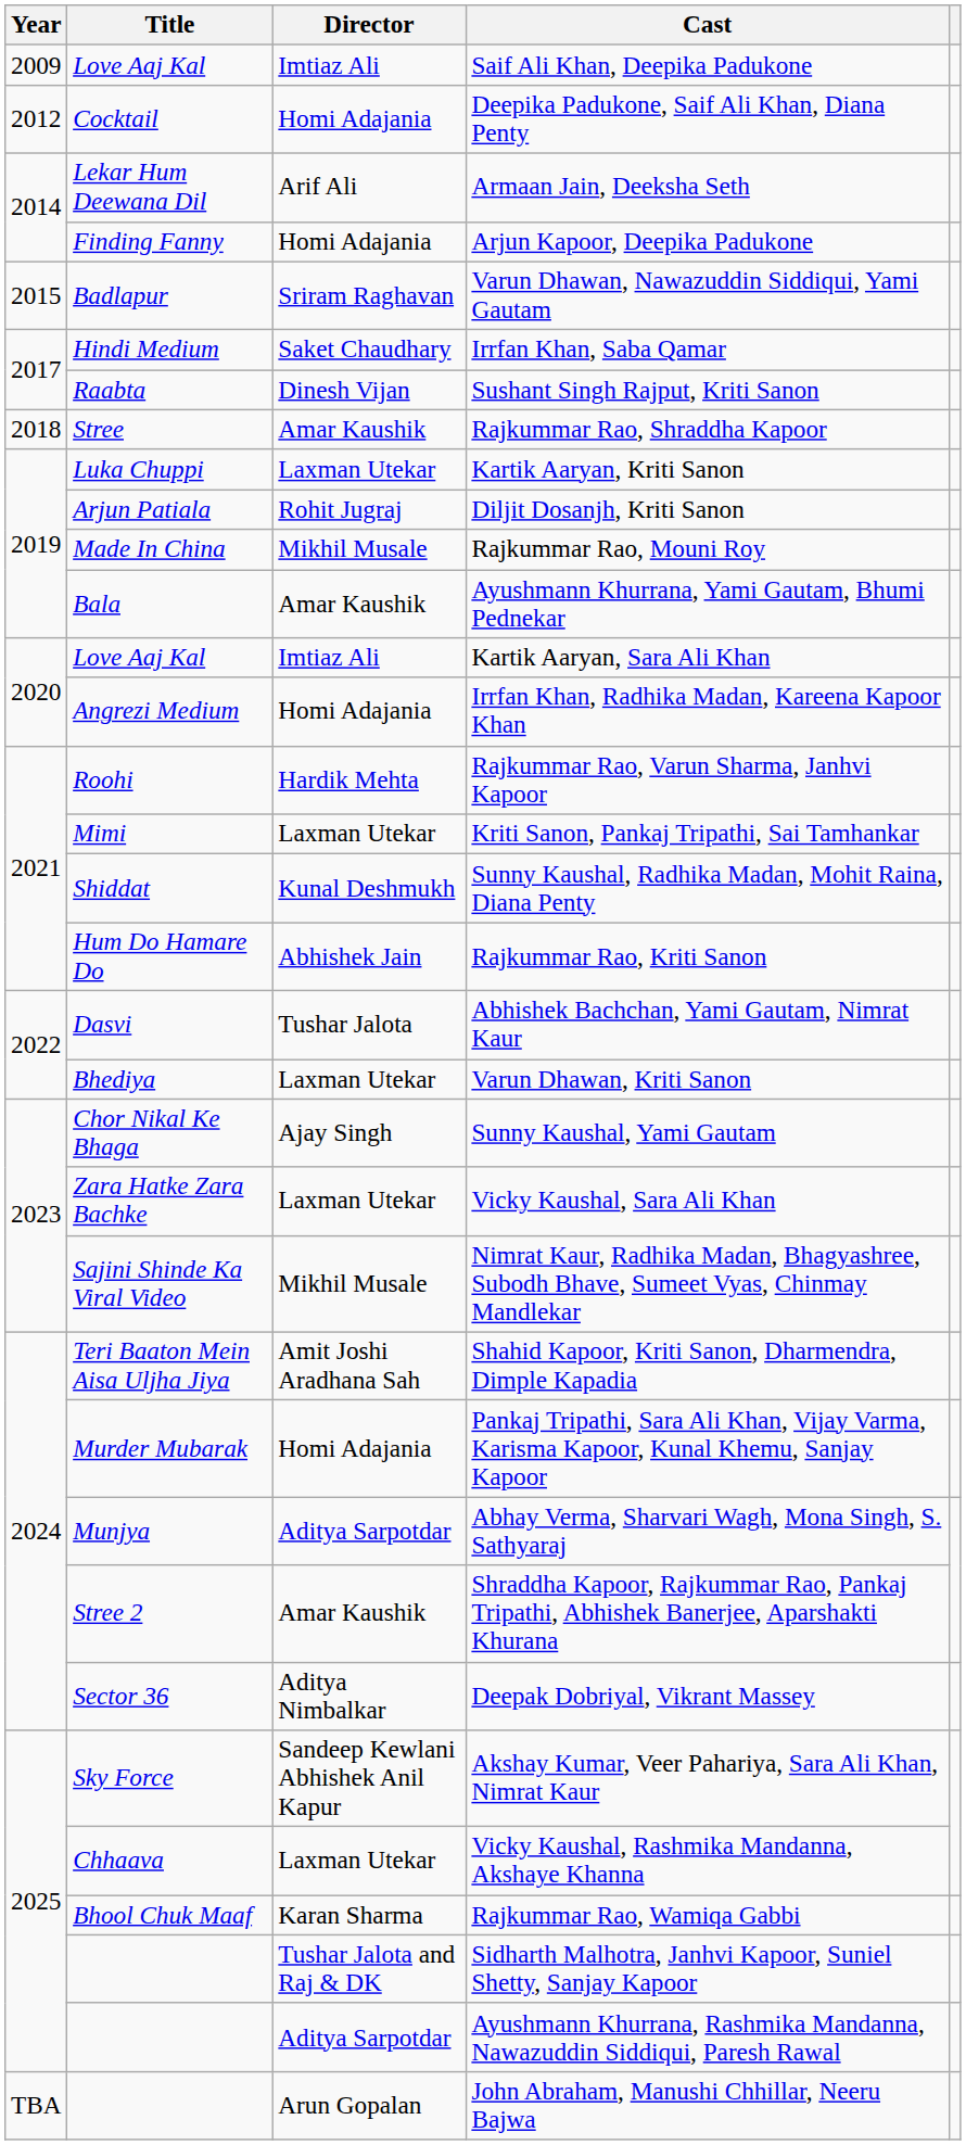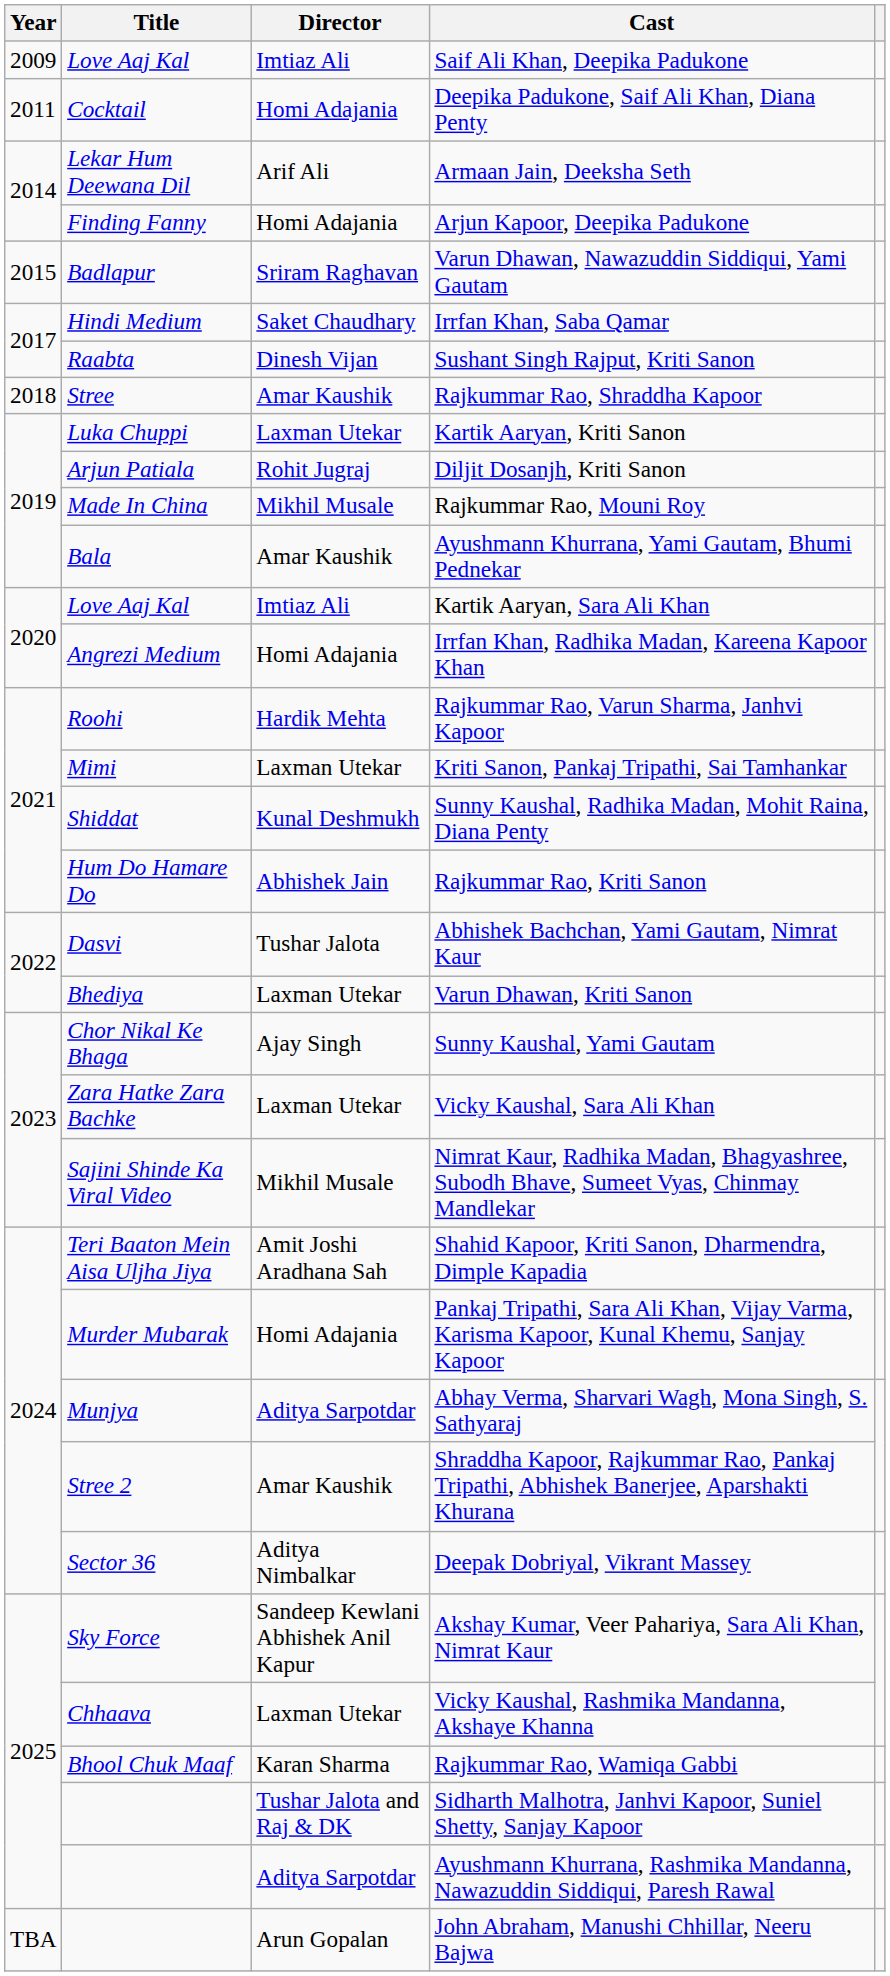 <table class="wikitable sortable plainrowheaders">
 <tr>
 <th scope="col">Year</th>
 <th scope="col">Title</th>
 <th scope="col">Director</th>
 <th scope="col">Cast</th>
 <th scope="col" class="unsortable"></th>
 </tr>
 <tr>
 <td>2009</td>
 <td><em><a href='#'>Love Aaj Kal</a></em></td>
 <td><a href='#'>Imtiaz Ali</a></td>
 <td><a href='#'>Saif Ali Khan</a>, <a href='#'>Deepika Padukone</a></td>
 <td></td>
 </tr>
 <tr>
-<td>2012</td>
+<td>2011</td>
 <td><em><a href='#'>Cocktail</a></em></td>
 <td><a href='#'>Homi Adajania</a></td>
 <td><a href='#'>Deepika Padukone</a>, <a href='#'>Saif Ali Khan</a>, <a href='#'>Diana Penty</a></td>
 <td></td>
 </tr>
 <tr>
 <td rowspan="2">2014</td>
 <td><em><a href='#'>Lekar Hum Deewana Dil</a></em></td>
 <td>Arif Ali</td>
 <td><a href='#'>Armaan Jain</a>, <a href='#'>Deeksha Seth</a></td>
 <td></td>
 </tr>
 <tr>
 <td><em><a href='#'>Finding Fanny</a></em></td>
 <td>Homi Adajania</td>
 <td><a href='#'>Arjun Kapoor</a>, <a href='#'>Deepika Padukone</a></td>
 <td></td>
 </tr>
 <tr>
 <td>2015</td>
 <td><em><a href='#'>Badlapur</a></em></td>
 <td><a href='#'>Sriram Raghavan</a></td>
 <td><a href='#'>Varun Dhawan</a>, <a href='#'>Nawazuddin Siddiqui</a>, <a href='#'>Yami Gautam</a></td>
 <td></td>
 </tr>
 <tr>
 <td rowspan="2">2017</td>
 <td><em><a href='#'>Hindi Medium</a></em></td>
 <td><a href='#'>Saket Chaudhary</a></td>
 <td><a href='#'>Irrfan Khan</a>, <a href='#'>Saba Qamar</a></td>
 <td></td>
 </tr>
 <tr>
 <td><em><a href='#'>Raabta</a></em></td>
 <td><a href='#'>Dinesh Vijan</a></td>
 <td><a href='#'>Sushant Singh Rajput</a>, <a href='#'>Kriti Sanon</a></td>
 <td></td>
 </tr>
 <tr>
 <td>2018</td>
 <td><em><a href='#'>Stree</a></em></td>
 <td><a href='#'>Amar Kaushik</a></td>
 <td><a href='#'>Rajkummar Rao</a>, <a href='#'>Shraddha Kapoor</a></td>
 <td></td>
 </tr>
 <tr>
 <td rowspan="4">2019</td>
 <td><em><a href='#'>Luka Chuppi</a></em></td>
 <td><a href='#'>Laxman Utekar</a></td>
 <td><a href='#'>Kartik Aaryan</a>, Kriti Sanon</td>
 <td></td>
 </tr>
 <tr>
 <td><em><a href='#'>Arjun Patiala</a></em></td>
 <td><a href='#'>Rohit Jugraj</a></td>
 <td><a href='#'>Diljit Dosanjh</a>, Kriti Sanon</td>
 <td></td>
 </tr>
 <tr>
 <td><em><a href='#'>Made In China</a></em></td>
 <td><a href='#'>Mikhil Musale</a></td>
 <td>Rajkummar Rao, <a href='#'>Mouni Roy</a></td>
 <td></td>
 </tr>
 <tr>
 <td><em><a href='#'>Bala</a></em></td>
 <td>Amar Kaushik</td>
 <td><a href='#'>Ayushmann Khurrana</a>, <a href='#'>Yami Gautam</a>, <a href='#'>Bhumi Pednekar</a></td>
 <td></td>
 </tr>
 <tr>
 <td rowspan=2>2020</td>
 <td><em><a href='#'>Love Aaj Kal</a></em></td>
 <td><a href='#'>Imtiaz Ali</a></td>
 <td>Kartik Aaryan, <a href='#'>Sara Ali Khan</a></td>
 <td></td>
 </tr>
 <tr>
 <td><em><a href='#'>Angrezi Medium</a></em></td>
 <td>Homi Adajania</td>
 <td><a href='#'>Irrfan Khan</a>, <a href='#'>Radhika Madan</a>, <a href='#'>Kareena Kapoor Khan</a></td>
 <td></td>
 </tr>
 <tr>
 <td rowspan="4">2021</td>
 <td><em><a href='#'>Roohi</a></em></td>
 <td><a href='#'>Hardik Mehta</a></td>
 <td><a href='#'>Rajkummar Rao</a>, <a href='#'>Varun Sharma</a>, <a href='#'>Janhvi Kapoor</a></td>
 <td></td>
 </tr>
 <tr>
 <td><em><a href='#'>Mimi</a></em></td>
 <td>Laxman Utekar</td>
 <td><a href='#'>Kriti Sanon</a>, <a href='#'>Pankaj Tripathi</a>, <a href='#'>Sai Tamhankar</a></td>
 <td></td>
 </tr>
 <tr>
 <td><em><a href='#'>Shiddat</a></em></td>
 <td><a href='#'>Kunal Deshmukh</a></td>
 <td><a href='#'>Sunny Kaushal</a>, <a href='#'>Radhika Madan</a>, <a href='#'>Mohit Raina</a>, <a href='#'>Diana Penty</a></td>
 <td></td>
 </tr>
 <tr>
 <td><em><a href='#'>Hum Do Hamare Do</a></em></td>
 <td><a href='#'>Abhishek Jain</a></td>
 <td><a href='#'>Rajkummar Rao</a>, <a href='#'>Kriti Sanon</a></td>
 <td></td>
 </tr>
 <tr>
 <td rowspan="2">2022</td>
 <td><em><a href='#'>Dasvi</a></em></td>
 <td>Tushar Jalota</td>
 <td><a href='#'>Abhishek Bachchan</a>, <a href='#'>Yami Gautam</a>, <a href='#'>Nimrat Kaur</a></td>
 <td></td>
 </tr>
 <tr>
 <td><a href='#'><em>Bhediya</em></a></td>
 <td>Laxman Utekar</td>
 <td><a href='#'>Varun Dhawan</a>, <a href='#'>Kriti Sanon</a></td>
 <td></td>
 </tr>
 <tr>
 <td rowspan="3">2023</td>
 <td><em><a href='#'>Chor Nikal Ke Bhaga</a></em></td>
 <td>Ajay Singh</td>
 <td><a href='#'>Sunny Kaushal</a>, <a href='#'>Yami Gautam</a></td>
 <td></td>
 </tr>
 <tr>
 <td><em><a href='#'>Zara Hatke Zara Bachke</a></em></td>
 <td>Laxman Utekar</td>
 <td><a href='#'>Vicky Kaushal</a>, <a href='#'>Sara Ali Khan</a></td>
 <td></td>
 </tr>
 <tr>
 <td><em><a href='#'>Sajini Shinde Ka Viral Video</a></em></td>
 <td>Mikhil Musale</td>
 <td><a href='#'>Nimrat Kaur</a>, <a href='#'>Radhika Madan</a>, <a href='#'>Bhagyashree</a>, <a href='#'>Subodh Bhave</a>, <a href='#'>Sumeet Vyas</a>, <a href='#'>Chinmay Mandlekar</a></td>
 <td></td>
 </tr>
 <tr>
 <td rowspan="5">2024</td>
 <td><em><a href='#'>Teri Baaton Mein Aisa Uljha Jiya</a></em></td>
 <td>Amit Joshi<br>Aradhana Sah</td>
 <td><a href='#'>Shahid Kapoor</a>, <a href='#'>Kriti Sanon</a>, <a href='#'>Dharmendra</a>, <a href='#'>Dimple Kapadia</a></td>
 <td></td>
 </tr>
 <tr>
 <td><em><a href='#'>Murder Mubarak</a></em></td>
 <td>Homi Adajania</td>
 <td><a href='#'>Pankaj Tripathi</a>, <a href='#'>Sara Ali Khan</a>, <a href='#'>Vijay Varma</a>, <a href='#'>Karisma Kapoor</a>,  <a href='#'>Kunal Khemu</a>, <a href='#'>Sanjay Kapoor</a></td>
 <td></td>
 </tr>
 <tr>
 <td><em><a href='#'>Munjya</a></em></td>
 <td><a href='#'>Aditya Sarpotdar</a></td>
 <td><a href='#'>Abhay Verma</a>, <a href='#'>Sharvari Wagh</a>, <a href='#'>Mona Singh</a>, <a href='#'>S. Sathyaraj</a></td>
 <td rowspan="2"></td>
 </tr>
 <tr>
 <td><em><a href='#'>Stree 2</a></em></td>
 <td>Amar Kaushik</td>
 <td><a href='#'>Shraddha Kapoor</a>, <a href='#'>Rajkummar Rao</a>, <a href='#'>Pankaj Tripathi</a>, <a href='#'>Abhishek Banerjee</a>, <a href='#'>Aparshakti Khurana</a></td>
 </tr>
 <tr>
 <td><em><a href='#'>Sector 36</a></em></td>
 <td>Aditya Nimbalkar</td>
 <td><a href='#'>Deepak Dobriyal</a>, <a href='#'>Vikrant Massey</a></td>
 <td></td>
 </tr>
 <tr>
 <td rowspan="5">2025</td>
 <td><em><a href='#'>Sky Force</a></em></td>
 <td>Sandeep Kewlani<br>Abhishek Anil Kapur</td>
 <td><a href='#'>Akshay Kumar</a>, Veer Pahariya, <a href='#'>Sara Ali Khan</a>, <a href='#'>Nimrat Kaur</a></td>
 <td rowspan="2"></td>
 </tr>
 <tr>
 <td><em><a href='#'>Chhaava</a></em></td>
 <td>Laxman Utekar</td>
 <td><a href='#'>Vicky Kaushal</a>, <a href='#'>Rashmika Mandanna</a>, <a href='#'>Akshaye Khanna</a></td>
 </tr>
 <tr>
 <td><em><a href='#'>Bhool Chuk Maaf</a></em></td>
 <td>Karan Sharma</td>
 <td><a href='#'>Rajkummar Rao</a>, <a href='#'>Wamiqa Gabbi</a></td>
 <td></td>
 </tr>
 <tr>
 <td></td>
 <td><a href='#'>Tushar Jalota</a> and <a href='#'>Raj & DK</a></td>
 <td><a href='#'>Sidharth Malhotra</a>, <a href='#'>Janhvi Kapoor</a>, <a href='#'>Suniel Shetty</a>, <a href='#'>Sanjay Kapoor</a></td>
 <td></td>
 </tr>
 <tr>
 <td></td>
 <td><a href='#'>Aditya Sarpotdar</a></td>
 <td><a href='#'>Ayushmann Khurrana</a>, <a href='#'>Rashmika Mandanna</a>, <a href='#'>Nawazuddin Siddiqui</a>, <a href='#'>Paresh Rawal</a></td>
 <td></td>
 </tr>
 <tr>
 <td rowspan="1">TBA</td>
 <td></td>
 <td>Arun Gopalan</td>
 <td><a href='#'>John Abraham</a>, <a href='#'>Manushi Chhillar</a>, <a href='#'>Neeru Bajwa</a></td>
 <td><br></td>
 </tr>
 </table>
